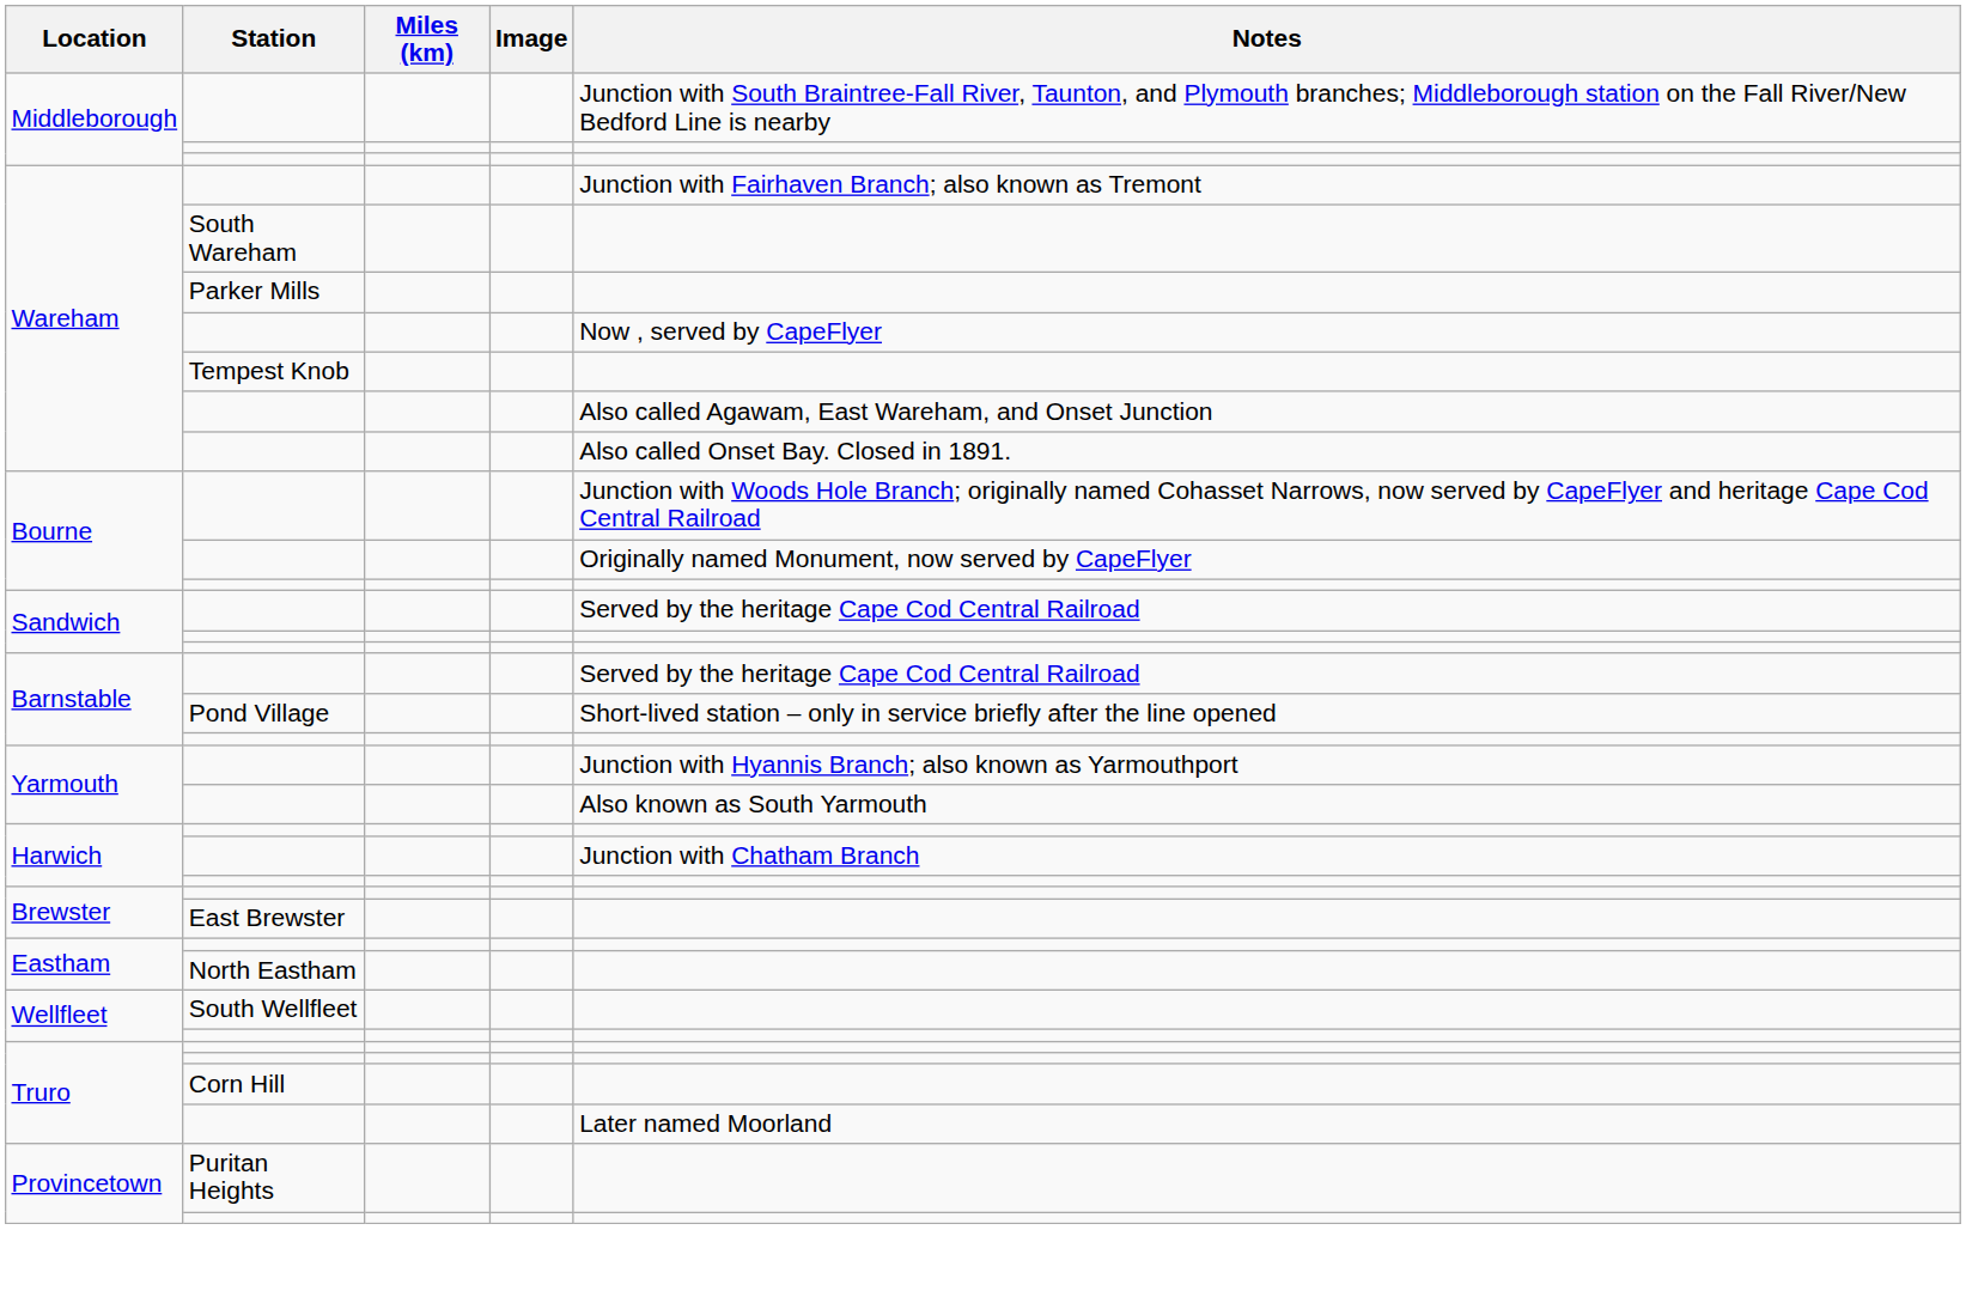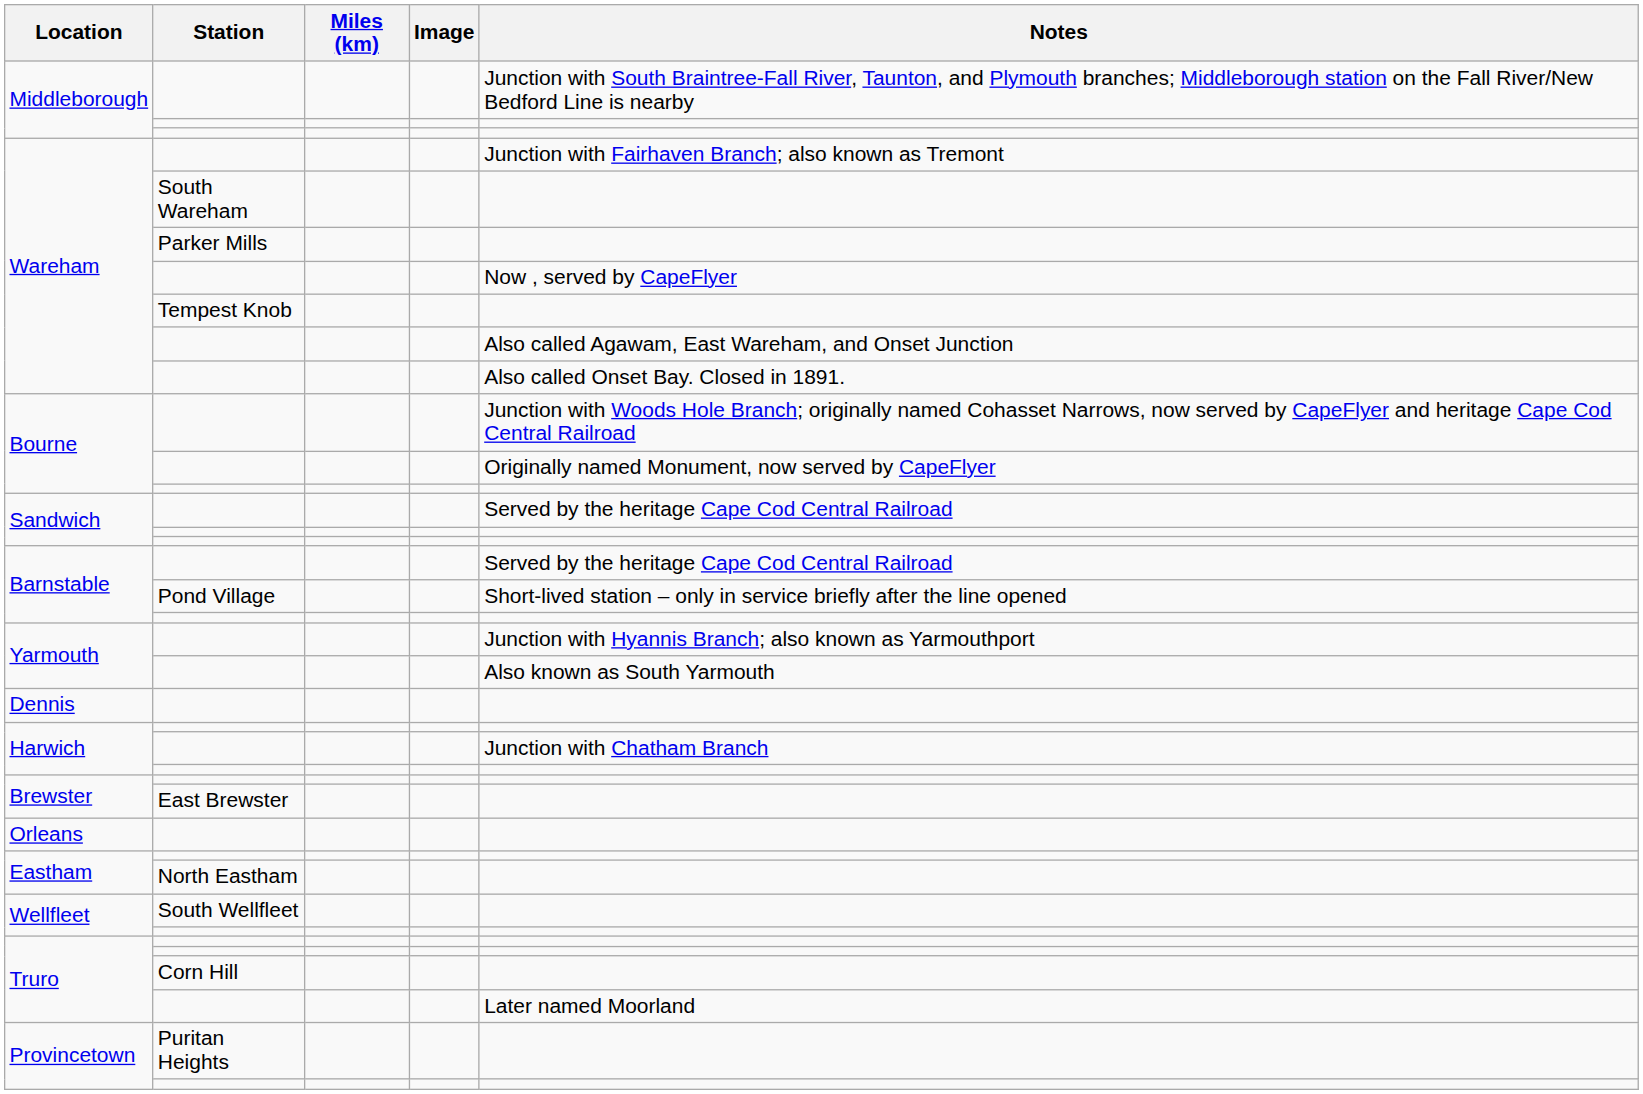 <table class="wikitable">
 <tr>
 <th>Location</th>
 <th>Station</th>
 <th><a href='#'>Miles (km)</a></th>
 <th>Image</th>
 <th>Notes</th>
 </tr>
 <tr>
 <td rowspan=3><a href='#'>Middleborough</a></td>
 <td></td>
 <td></td>
 <td></td>
 <td>Junction with <a href='#'>South Braintree-Fall River</a>, <a href='#'>Taunton</a>, and <a href='#'>Plymouth</a> branches; <a href='#'>Middleborough station</a> on the Fall River/New Bedford Line is nearby</td>
 </tr>
 <tr>
 <td></td>
 <td></td>
 <td></td>
 <td></td>
 </tr>
 <tr>
 <td></td>
 <td></td>
 <td></td>
 <td></td>
 </tr>
 <tr>
 <td rowspan=7><a href='#'>Wareham</a></td>
 <td></td>
 <td></td>
 <td></td>
 <td>Junction with <a href='#'>Fairhaven Branch</a>; also known as Tremont</td>
 </tr>
 <tr>
 <td>South Wareham</td>
 <td></td>
 <td></td>
 <td></td>
 </tr>
 <tr>
 <td>Parker Mills</td>
 <td></td>
 <td></td>
 <td></td>
 </tr>
 <tr>
 <td></td>
 <td></td>
 <td></td>
 <td>Now , served by <a href='#'>CapeFlyer</a></td>
 </tr>
 <tr>
 <td>Tempest Knob</td>
 <td></td>
 <td></td>
 <td></td>
 </tr>
 <tr>
 <td></td>
 <td></td>
 <td></td>
 <td>Also called Agawam, East Wareham, and Onset Junction</td>
 </tr>
 <tr>
 <td></td>
 <td></td>
 <td></td>
 <td>Also called Onset Bay. Closed in 1891.</td>
 </tr>
 <tr>
 <td rowspan=3><a href='#'>Bourne</a></td>
 <td></td>
 <td></td>
 <td></td>
 <td>Junction with <a href='#'>Woods Hole Branch</a>; originally named Cohasset Narrows, now served by <a href='#'>CapeFlyer</a> and heritage <a href='#'>Cape Cod Central Railroad</a></td>
 </tr>
 <tr>
 <td></td>
 <td></td>
 <td></td>
 <td>Originally named Monument, now served by <a href='#'>CapeFlyer</a></td>
 </tr>
 <tr>
 <td></td>
 <td></td>
 <td></td>
 <td></td>
 </tr>
 <tr>
 <td rowspan=3><a href='#'>Sandwich</a></td>
 <td></td>
 <td></td>
 <td></td>
 <td>Served by the heritage <a href='#'>Cape Cod Central Railroad</a></td>
 </tr>
 <tr>
 <td></td>
 <td></td>
 <td></td>
 <td></td>
 </tr>
 <tr>
 <td></td>
 <td></td>
 <td></td>
 <td></td>
 </tr>
 <tr>
 <td rowspan=3><a href='#'>Barnstable</a></td>
 <td></td>
 <td></td>
 <td></td>
 <td>Served by the heritage <a href='#'>Cape Cod Central Railroad</a></td>
 </tr>
 <tr>
 <td>Pond Village</td>
 <td></td>
 <td></td>
 <td>Short-lived station – only in service briefly after the line opened</td>
 </tr>
 <tr>
 <td></td>
 <td></td>
 <td></td>
 <td></td>
 </tr>
 <tr>
 <td rowspan=2><a href='#'>Yarmouth</a></td>
 <td></td>
 <td></td>
 <td></td>
 <td>Junction with <a href='#'>Hyannis Branch</a>; also known as Yarmouthport</td>
 </tr>
 <tr>
 <td></td>
 <td></td>
 <td></td>
 <td>Also known as South Yarmouth</td>
 </tr>
 <tr>
+<td><a href='#'>Dennis</a></td>
+<td></td>
+<td></td>
+<td></td>
+<td></td>
+</tr>
+<tr>
 <td rowspan=3><a href='#'>Harwich</a></td>
 <td></td>
 <td></td>
 <td></td>
 <td></td>
 </tr>
 <tr>
 <td></td>
 <td></td>
 <td></td>
 <td>Junction with <a href='#'>Chatham Branch</a></td>
 </tr>
 <tr>
 <td></td>
 <td></td>
 <td></td>
 <td></td>
 </tr>
 <tr>
 <td rowspan=2><a href='#'>Brewster</a></td>
 <td></td>
 <td></td>
 <td></td>
 <td></td>
 </tr>
 <tr>
 <td>East Brewster</td>
+<td></td>
+<td></td>
+<td></td>
+</tr>
+<tr>
+<td><a href='#'>Orleans</a></td>
+<td></td>
 <td></td>
 <td></td>
 <td></td>
 </tr>
 <tr>
 <td rowspan=2><a href='#'>Eastham</a></td>
 <td></td>
 <td></td>
 <td></td>
 <td></td>
 </tr>
 <tr>
 <td>North Eastham</td>
 <td></td>
 <td></td>
 <td></td>
 </tr>
 <tr>
 <td rowspan=2><a href='#'>Wellfleet</a></td>
 <td>South Wellfleet</td>
 <td></td>
 <td></td>
 <td></td>
 </tr>
 <tr>
 <td></td>
 <td></td>
 <td></td>
 <td></td>
 </tr>
 <tr>
 <td rowspan=4><a href='#'>Truro</a></td>
 <td></td>
 <td></td>
 <td></td>
 <td></td>
 </tr>
 <tr>
 <td></td>
 <td></td>
 <td></td>
 <td></td>
 </tr>
 <tr>
 <td>Corn Hill</td>
 <td></td>
 <td></td>
 <td></td>
 </tr>
 <tr>
 <td></td>
 <td></td>
 <td></td>
 <td>Later named Moorland</td>
 </tr>
 <tr>
 <td rowspan=2><a href='#'>Provincetown</a></td>
 <td>Puritan Heights</td>
 <td></td>
 <td></td>
 <td></td>
 </tr>
 <tr>
 <td></td>
 <td></td>
 <td></td>
 <td></td>
 </tr>
 </table>
